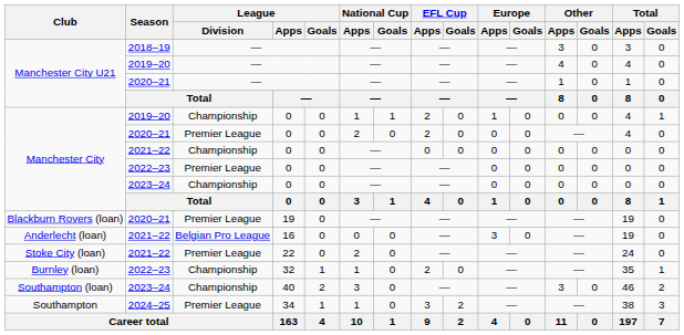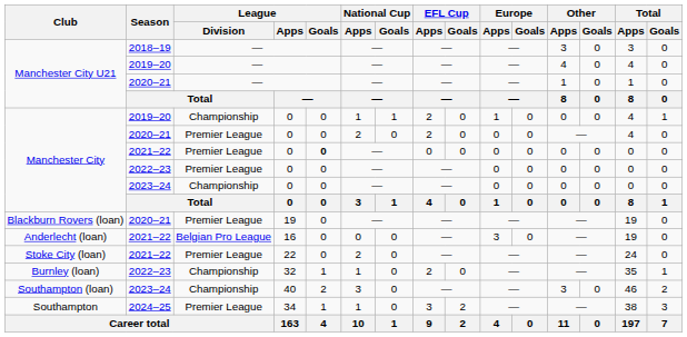 <table class=wikitable style=text-align:center>
 <tr>
 <th rowspan=2>Club</th>
 <th rowspan=2>Season</th>
 <th colspan=3>League</th>
 <th colspan=2>National Cup</th>
 <th colspan=2><a href='#'>EFL Cup</a></th>
 <th colspan=2>Europe</th>
 <th colspan=2>Other</th>
 <th colspan=2>Total</th>
 </tr>
 <tr>
 <th>Division</th>
 <th>Apps</th>
 <th>Goals</th>
 <th>Apps</th>
 <th>Goals</th>
 <th>Apps</th>
 <th>Goals</th>
 <th>Apps</th>
 <th>Goals</th>
 <th>Apps</th>
 <th>Goals</th>
 <th>Apps</th>
 <th>Goals</th>
 </tr>
 <tr>
 <td rowspan=4><a href='#'>Manchester City U21</a></td>
 <td><a href='#'>2018–19</a></td>
 <td colspan=3>—</td>
 <td colspan=2>—</td>
 <td colspan=2>—</td>
 <td colspan=2>—</td>
 <td>3</td>
 <td>0</td>
 <td>3</td>
 <td>0</td>
 </tr>
 <tr>
 <td><a href='#'>2019–20</a></td>
 <td colspan=3>—</td>
 <td colspan=2>—</td>
 <td colspan=2>—</td>
 <td colspan=2>—</td>
 <td>4</td>
 <td>0</td>
 <td>4</td>
 <td>0</td>
 </tr>
 <tr>
 <td><a href='#'>2020–21</a></td>
 <td colspan=3>—</td>
 <td colspan=2>—</td>
 <td colspan=2>—</td>
 <td colspan=2>—</td>
 <td>1</td>
 <td>0</td>
 <td>1</td>
 <td>0</td>
 </tr>
 <tr>
 <th colspan=2>Total</th>
 <th colspan=2>—</th>
 <th colspan=2>—</th>
 <th colspan=2>—</th>
 <th colspan=2>—</th>
 <th>8</th>
 <th>0</th>
 <th>8</th>
 <th>0</th>
 </tr>
 <tr>
 <td rowspan=6><a href='#'>Manchester City</a></td>
 <td><a href='#'>2019–20</a></td>
 <td>Championship</td>
 <td>0</td>
 <td>0</td>
 <td>1</td>
 <td>1</td>
 <td>2</td>
 <td>0</td>
 <td>1</td>
 <td>0</td>
 <td>0</td>
 <td>0</td>
 <td>4</td>
 <td>1</td>
 </tr>
 <tr>
 <td><a href='#'>2020–21</a></td>
 <td>Premier League</td>
 <td>0</td>
 <td>0</td>
 <td>2</td>
 <td>0</td>
 <td>2</td>
 <td>0</td>
 <td>0</td>
 <td>0</td>
 <td colspan=2>—</td>
 <td>4</td>
 <td>0</td>
 </tr>
 <tr>
 <td><a href='#'>2021–22</a></td>
-<td>Championship</td>
+<td>Premier League</td>
 <td>0</td>
-<td>0</td>
+<td><strong>0</strong></td>
 <td colspan=2>—</td>
 <td>0</td>
 <td>0</td>
 <td>0</td>
 <td>0</td>
 <td>0</td>
 <td>0</td>
 <td>0</td>
 <td>0</td>
 </tr>
 <tr>
 <td><a href='#'>2022–23</a></td>
 <td>Premier League</td>
 <td>0</td>
 <td>0</td>
 <td colspan=2>—</td>
 <td colspan=2>—</td>
 <td>0</td>
 <td>0</td>
 <td>0</td>
 <td>0</td>
 <td>0</td>
 <td>0</td>
 </tr>
 <tr>
 <td><a href='#'>2023–24</a></td>
 <td>Championship</td>
 <td>0</td>
 <td>0</td>
 <td colspan=2>—</td>
 <td colspan=2>—</td>
 <td>0</td>
 <td>0</td>
 <td>0</td>
 <td>0</td>
 <td>0</td>
 <td>0</td>
 </tr>
 <tr>
 <th colspan=2>Total</th>
 <th>0</th>
 <th>0</th>
 <th>3</th>
 <th>1</th>
 <th>4</th>
 <th>0</th>
 <th>1</th>
 <th>0</th>
 <th>0</th>
 <th>0</th>
 <th>8</th>
 <th>1</th>
 </tr>
 <tr>
 <td><a href='#'>Blackburn Rovers</a> (loan)</td>
 <td><a href='#'>2020–21</a></td>
 <td>Premier League</td>
 <td>19</td>
 <td>0</td>
 <td colspan=2>—</td>
 <td colspan=2>—</td>
 <td colspan=2>—</td>
 <td colspan=2>—</td>
 <td>19</td>
 <td>0</td>
 </tr>
 <tr>
 <td><a href='#'>Anderlecht</a> (loan)</td>
 <td><a href='#'>2021–22</a></td>
 <td><a href='#'>Belgian Pro League</a></td>
 <td>16</td>
 <td>0</td>
 <td>0</td>
 <td>0</td>
 <td colspan=2>—</td>
 <td>3</td>
 <td>0</td>
 <td colspan=2>—</td>
 <td>19</td>
 <td>0</td>
 </tr>
 <tr>
 <td><a href='#'>Stoke City</a> (loan)</td>
 <td><a href='#'>2021–22</a></td>
 <td>Premier League</td>
 <td>22</td>
 <td>0</td>
 <td>2</td>
 <td>0</td>
 <td colspan=2>—</td>
 <td colspan=2>—</td>
 <td colspan=2>—</td>
 <td>24</td>
 <td>0</td>
 </tr>
 <tr>
 <td><a href='#'>Burnley</a> (loan)</td>
 <td><a href='#'>2022–23</a></td>
 <td>Championship</td>
 <td>32</td>
 <td>1</td>
 <td>1</td>
 <td>0</td>
 <td>2</td>
 <td>0</td>
 <td colspan=2>—</td>
 <td colspan=2>—</td>
 <td>35</td>
 <td>1</td>
 </tr>
 <tr>
 <td><a href='#'>Southampton</a> (loan)</td>
 <td><a href='#'>2023–24</a></td>
 <td>Championship</td>
 <td>40</td>
 <td>2</td>
 <td>3</td>
 <td>0</td>
 <td colspan=2>—</td>
 <td colspan=2>—</td>
 <td>3</td>
 <td>0</td>
 <td>46</td>
 <td>2</td>
 </tr>
 <tr>
 <td>Southampton</td>
 <td><a href='#'>2024–25</a></td>
 <td>Premier League</td>
 <td>34</td>
 <td>1</td>
 <td>1</td>
 <td>0</td>
 <td>3</td>
 <td>2</td>
 <td colspan="2">—</td>
 <td colspan=2>—</td>
 <td>38</td>
 <td>3</td>
 </tr>
 <tr>
 <th colspan=3>Career total</th>
 <th>163</th>
 <th>4</th>
 <th>10</th>
 <th>1</th>
 <th>9</th>
 <th>2</th>
 <th>4</th>
 <th>0</th>
 <th>11</th>
 <th>0</th>
 <th>197</th>
 <th>7</th>
 </tr>
 </table>
